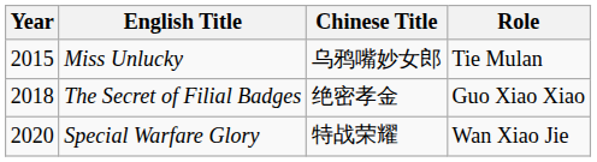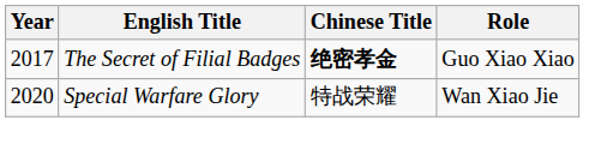 <table class="wikitable">
 <tr>
 <th>Year</th>
 <th>English Title</th>
 <th>Chinese Title</th>
 <th>Role</th>
 </tr>
 <tr>
-<td>2015</td>
-<td><em>Miss Unlucky</em></td>
-<td>乌鸦嘴妙女郎</td>
-<td>Tie Mulan</td>
-</tr>
-<tr>
-<td>2018</td>
+<td>2017</td>
 <td><em>The Secret of Filial Badges</em></td>
-<td>绝密孝金</td>
+<td><strong>绝密孝金</strong></td>
 <td>Guo Xiao Xiao</td>
 </tr>
 <tr>
 <td>2020</td>
 <td><em>Special Warfare Glory</em></td>
 <td>特战荣耀</td>
 <td>Wan Xiao Jie</td>
 </tr>
 </table>
